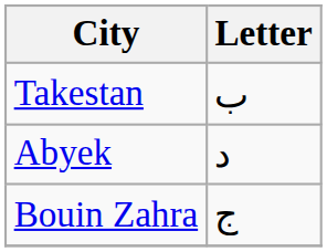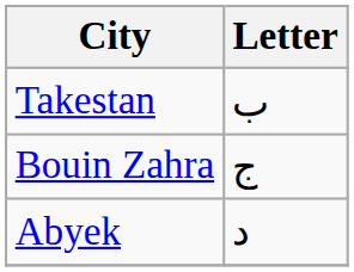 <table class="wikitable" border="1">
 <tr>
 <th>City</th>
 <th>Letter</th>
 </tr>
 <tr>
 <td><a href='#'>Takestan</a></td>
 <td>ب</td>
 </tr>
 <tr>
+<td><a href='#'>Bouin Zahra</a></td>
+<td>ج</td>
+</tr>
+<tr>
 <td><a href='#'>Abyek</a></td>
 <td>د</td>
 </tr>
 <tr>
-<td><a href='#'>Bouin Zahra</a></td>
-<td>ج</td>
-</tr>
-<tr>
 </tr>
 </table>
